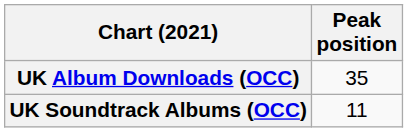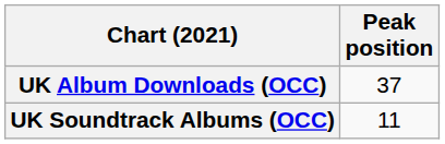 <table class="wikitable sortable plainrowheaders" style="text-align:center">
 <tr>
 <th scope="col">Chart (2021)</th>
 <th scope="col">Peak<br>position</th>
 </tr>
 <tr>
 <th scope="row">UK <a href='#'>Album Downloads</a> (<a href='#'>OCC</a>)</th>
-<td>35</td>
+<td>37</td>
 </tr>
 <tr>
 <th scope="row">UK Soundtrack Albums (<a href='#'>OCC</a>)</th>
 <td>11</td>
 </tr>
 </table>
